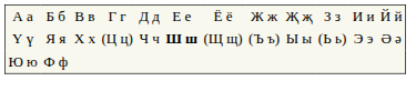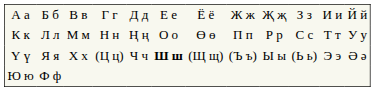 <table cellpadding=4 style="font-size:larger; text-align:center; border-color:black; border-width:1px; border-style:solid; border-collapse:collapse; background-color:#F8F8EF;">
 <tr>
 <td>А а</td>
 <td>Б б</td>
 <td>В в</td>
 <td>Г г</td>
 <td>Д д</td>
 <td>Е е</td>
 <td>Ё ё</td>
 <td>Ж ж</td>
 <td>Җ җ</td>
 <td>З з</td>
 <td>И и</td>
 <td>Й й</td>
+</tr>
+<tr>
+<td>К к</td>
+<td>Л л</td>
+<td>М м</td>
+<td>Н н</td>
+<td>Ң ң</td>
+<td>О о</td>
+<td>Ө ө</td>
+<td>П п</td>
+<td>Р р</td>
+<td>С с</td>
+<td>Т т</td>
+<td>У у</td>
 </tr>
 <tr>
 <td>Ү ү</td>
 <td>Я я</td>
 <td>Х х</td>
 <td>(Ц ц)</td>
 <td>Ч ч</td>
 <td><strong>Ш ш</strong></td>
 <td>(Щ щ)</td>
 <td>(Ъ ъ)</td>
 <td>Ы ы</td>
 <td>(Ь ь)</td>
 <td>Э э</td>
 <td>Ә ә</td>
 </tr>
 <tr>
 <td>Ю ю</td>
 <td>Ф ф</td>
 </tr>
 </table>
